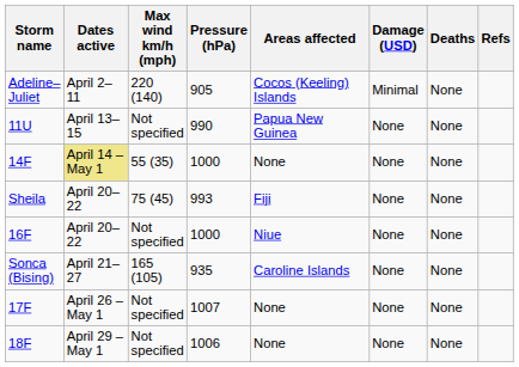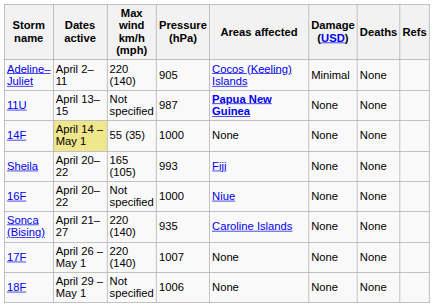 <table class="wikitable sortable">
 <tr>
 <th width="5%">Storm name</th>
 <th width="15%">Dates active</th>
 <th width="10%">Max wind<br>km/h (mph)</th>
 <th width="5%">Pressure<br>(hPa)</th>
 <th width="30%">Areas affected</th>
 <th width="10%">Damage<br>(<a href='#'>USD</a>)</th>
 <th width="5%">Deaths</th>
 <th width="5%">Refs</th>
 </tr>
 <tr>
 <td><a href='#'>Adeline–Juliet</a></td>
 <td>April 2–11</td>
 <td>220 (140)</td>
 <td>905</td>
 <td><a href='#'>Cocos (Keeling) Islands</a></td>
 <td>Minimal</td>
 <td>None</td>
 <td></td>
 </tr>
 <tr>
 <td><a href='#'>11U</a></td>
 <td>April 13–15</td>
 <td>Not specified</td>
-<td>990</td>
-<td><a href='#'>Papua New Guinea</a></td>
+<td>987</td>
+<td><strong><a href='#'>Papua New Guinea</a></strong></td>
 <td>None</td>
 <td>None</td>
 <td></td>
 </tr>
 <tr>
 <td><a href='#'>14F</a></td>
 <td style="background: khaki;">April 14 – May 1</td>
 <td>55 (35)</td>
 <td>1000</td>
 <td>None</td>
 <td>None</td>
 <td>None</td>
 <td></td>
 </tr>
 <tr>
 <td><a href='#'>Sheila</a></td>
 <td>April 20–22</td>
-<td>75 (45)</td>
+<td>165 (105)</td>
 <td>993</td>
 <td><a href='#'>Fiji</a></td>
 <td>None</td>
 <td>None</td>
 <td></td>
 </tr>
 <tr>
 <td><a href='#'>16F</a></td>
 <td>April 20–22</td>
 <td>Not specified</td>
 <td>1000</td>
 <td><a href='#'>Niue</a></td>
 <td>None</td>
 <td>None</td>
 <td></td>
 </tr>
 <tr>
 <td><a href='#'>Sonca (Bising)</a></td>
 <td>April 21–27</td>
-<td>165 (105)</td>
+<td>220 (140)</td>
 <td>935</td>
 <td><a href='#'>Caroline Islands</a></td>
 <td>None</td>
 <td>None</td>
 <td></td>
 </tr>
 <tr>
 <td><a href='#'>17F</a></td>
 <td>April 26 – May 1</td>
-<td>Not specified</td>
+<td>220 (140)</td>
 <td>1007</td>
 <td>None</td>
 <td>None</td>
 <td>None</td>
 <td></td>
 </tr>
 <tr>
 <td><a href='#'>18F</a></td>
 <td>April 29 – May 1</td>
 <td>Not specified</td>
 <td>1006</td>
 <td>None</td>
 <td>None</td>
 <td>None</td>
 <td></td>
 </tr>
 </table>
